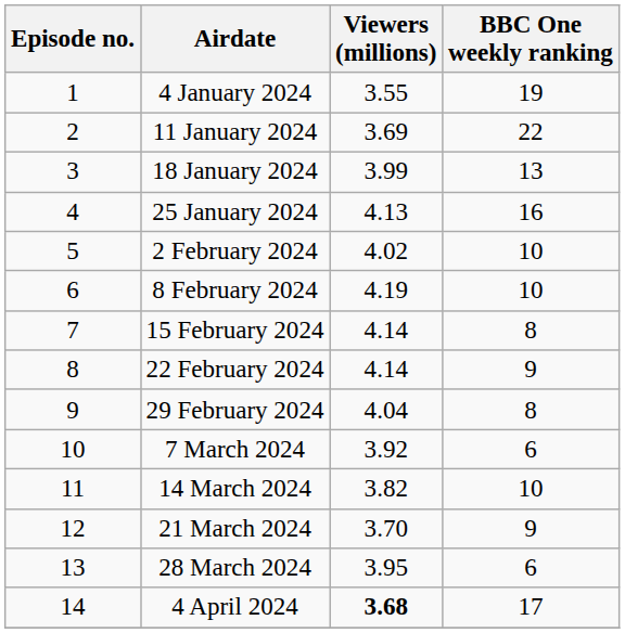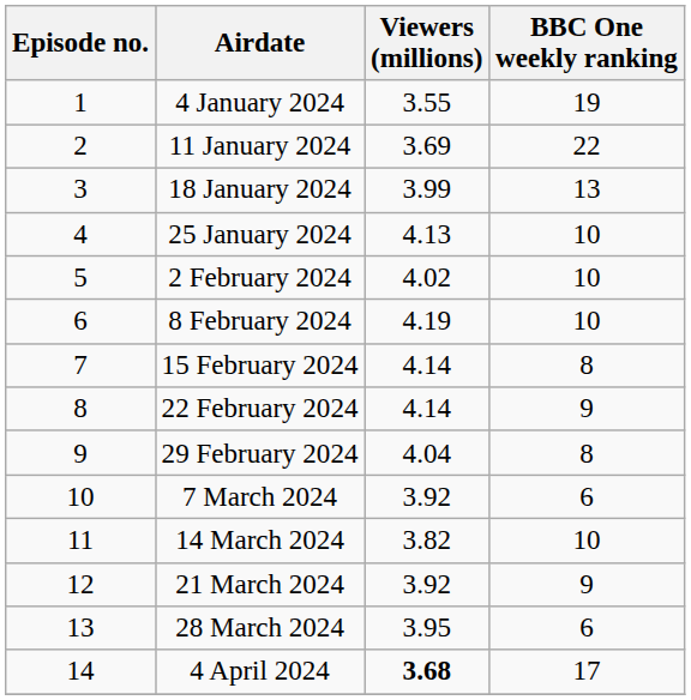 <table class="wikitable" style="text-align:center;">
 <tr>
 <th>Episode no.</th>
 <th>Airdate</th>
 <th>Viewers<br>(millions)</th>
 <th>BBC One<br>weekly ranking</th>
 </tr>
 <tr>
 <td>1</td>
 <td>4 January 2024</td>
 <td>3.55</td>
 <td>19</td>
 </tr>
 <tr>
 <td>2</td>
 <td>11 January 2024</td>
 <td>3.69</td>
 <td>22</td>
 </tr>
 <tr>
 <td>3</td>
 <td>18 January 2024</td>
 <td>3.99</td>
 <td>13</td>
 </tr>
 <tr>
 <td>4</td>
 <td>25 January 2024</td>
 <td>4.13</td>
-<td>16</td>
+<td>10</td>
 </tr>
 <tr>
 <td>5</td>
 <td>2 February 2024</td>
 <td>4.02</td>
 <td>10</td>
 </tr>
 <tr>
 <td>6</td>
 <td>8 February 2024</td>
 <td>4.19</td>
 <td>10</td>
 </tr>
 <tr>
 <td>7</td>
 <td>15 February 2024</td>
 <td>4.14</td>
 <td>8</td>
 </tr>
 <tr>
 <td>8</td>
 <td>22 February 2024</td>
 <td>4.14</td>
 <td>9</td>
 </tr>
 <tr>
 <td>9</td>
 <td>29 February 2024</td>
 <td>4.04</td>
 <td>8</td>
 </tr>
 <tr>
 <td>10</td>
 <td>7 March 2024</td>
 <td>3.92</td>
 <td>6</td>
 </tr>
 <tr>
 <td>11</td>
 <td>14 March 2024</td>
 <td>3.82</td>
 <td>10</td>
 </tr>
 <tr>
 <td>12</td>
 <td>21 March 2024</td>
-<td>3.70</td>
+<td>3.92</td>
 <td>9</td>
 </tr>
 <tr>
 <td>13</td>
 <td>28 March 2024</td>
 <td>3.95</td>
 <td>6</td>
 </tr>
 <tr>
 <td>14</td>
 <td>4 April 2024</td>
 <td><strong>3.68</strong></td>
 <td>17</td>
 </tr>
 <tr>
 </tr>
 </table>
